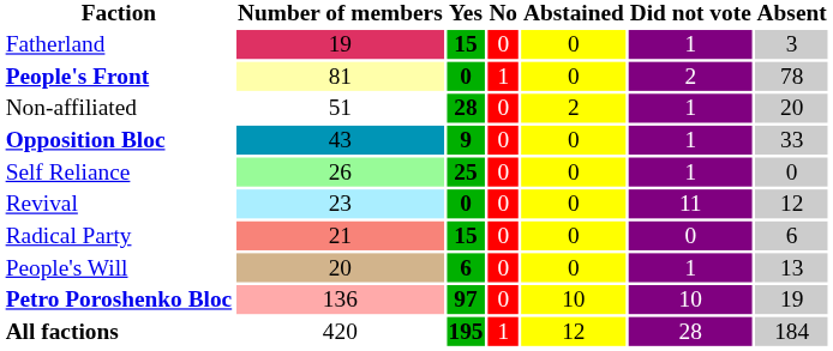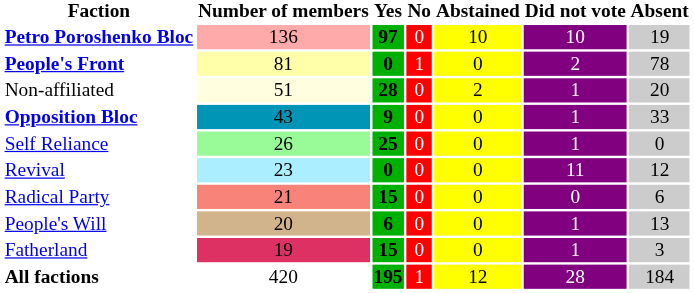 <table>
 <tr>
 <th>Faction</th>
 <th>Number of members</th>
 <th><strong>Yes</strong></th>
 <th>No</th>
 <th>Abstained</th>
 <th>Did not vote</th>
 <th>Absent</th>
 </tr>
 <tr ---->
-<td><a href='#'>Fatherland</a></td>
-<td style="text-align:center;background-color:#DE3163;">19</td>
-<td style="text-align:center;background-color:#00B000;"><strong>15</strong></td>
+<td><strong><a href='#'>Petro Poroshenko Bloc</a></strong></td>
+<td style="text-align:center;background-color:#FFAAAA;">136</td>
+<td style="text-align:center;background-color:#00B000;"><strong>97</strong></td>
 <td style="text-align:center;background-color:red;color:white;">0</td>
-<td style="text-align:center;background-color:yellow;">0</td>
-<td style="text-align:center;background-color:purple;color:white;">1</td>
-<td style="text-align:center;background-color:#cccccc;">3</td>
+<td style="text-align:center;background-color:yellow;">10</td>
+<td style="text-align:center;background-color:purple;color:white;">10</td>
+<td style="text-align:center;background-color:#cccccc;">19</td>
 </tr>
 <tr ---->
 <td><strong><a href='#'>People's Front</a></strong></td>
 <td style="text-align:center;background-color:#FFFFAA;">81</td>
 <td style="text-align:center;background-color:#00B000;"><strong>0</strong></td>
 <td style="text-align:center;background-color:red;color:white;">1</td>
 <td style="text-align:center;background-color:yellow;">0</td>
 <td style="text-align:center;background-color:purple;color:white;">2</td>
 <td style="text-align:center;background-color:#cccccc;">78</td>
 </tr>
 <tr ---->
 <td>Non-affiliated</td>
-<td style="text-align:center;">51</td>
+<td style="background: lightyellow; text-align:center;">51</td>
 <td style="text-align:center;background-color:#00B000;"><strong>28</strong></td>
 <td style="text-align:center;background-color:red;color:white;">0</td>
 <td style="text-align:center;background-color:yellow;">2</td>
 <td style="text-align:center;background-color:purple;color:white;">1</td>
 <td style="text-align:center;background-color:#cccccc;">20</td>
 </tr>
 <tr ---->
 <td><strong><a href='#'>Opposition Bloc</a></strong></td>
 <td style="text-align:center;background-color:#0095B6;">43</td>
 <td style="text-align:center;background-color:#00B000;"><strong>9</strong></td>
 <td style="text-align:center;background-color:red;color:white;">0</td>
 <td style="text-align:center;background-color:yellow;">0</td>
 <td style="text-align:center;background-color:purple;color:white;">1</td>
 <td style="text-align:center;background-color:#cccccc;">33</td>
 </tr>
 <tr ---->
 <td><a href='#'>Self Reliance</a></td>
 <td style="text-align:center;background-color:#98FB98;">26</td>
 <td style="text-align:center;background-color:#00B000;"><strong>25</strong></td>
 <td style="text-align:center;background-color:red;color:white;">0</td>
 <td style="text-align:center;background-color:yellow;">0</td>
 <td style="text-align:center;background-color:purple;color:white;">1</td>
 <td style="text-align:center;background-color:#cccccc;">0</td>
 </tr>
 <tr ---->
 <td><a href='#'>Revival</a></td>
 <td style="text-align:center;background-color:#AAEEFF;">23</td>
 <td style="text-align:center;background-color:#00B000;"><strong>0</strong></td>
 <td style="text-align:center;background-color:red;color:white;">0</td>
 <td style="text-align:center;background-color:yellow;">0</td>
 <td style="text-align:center;background-color:purple;color:white;">11</td>
 <td style="text-align:center;background-color:#cccccc;">12</td>
 </tr>
 <tr ---->
 <td><a href='#'>Radical Party</a></td>
 <td style="text-align:center;background-color:#F88379;">21</td>
 <td style="text-align:center;background-color:#00B000;"><strong>15</strong></td>
 <td style="text-align:center;background-color:red;color:white;">0</td>
 <td style="text-align:center;background-color:yellow;">0</td>
 <td style="text-align:center;background-color:purple;color:white;">0</td>
 <td style="text-align:center;background-color:#cccccc;">6</td>
 </tr>
 <tr ---->
 <td><a href='#'>People's Will</a></td>
 <td style="text-align:center;background-color:tan;">20</td>
 <td style="text-align:center;background-color:#00B000;"><strong>6</strong></td>
 <td style="text-align:center;background-color:red;color:white;">0</td>
 <td style="text-align:center;background-color:yellow;">0</td>
 <td style="text-align:center;background-color:purple;color:white;">1</td>
 <td style="text-align:center;background-color:#cccccc;">13</td>
 </tr>
 <tr ---->
-<td><strong><a href='#'>Petro Poroshenko Bloc</a></strong></td>
-<td style="text-align:center;background-color:#FFAAAA;">136</td>
-<td style="text-align:center;background-color:#00B000;"><strong>97</strong></td>
+<td><a href='#'>Fatherland</a></td>
+<td style="text-align:center;background-color:#DE3163;">19</td>
+<td style="text-align:center;background-color:#00B000;"><strong>15</strong></td>
 <td style="text-align:center;background-color:red;color:white;">0</td>
-<td style="text-align:center;background-color:yellow;">10</td>
-<td style="text-align:center;background-color:purple;color:white;">10</td>
-<td style="text-align:center;background-color:#cccccc;">19</td>
+<td style="text-align:center;background-color:yellow;">0</td>
+<td style="text-align:center;background-color:purple;color:white;">1</td>
+<td style="text-align:center;background-color:#cccccc;">3</td>
 </tr>
 <tr ---->
 <td><strong>All factions</strong></td>
 <td style="text-align:center;">420</td>
 <td style="text-align:center;background-color:#00B000;"><strong>195</strong></td>
 <td style="text-align:center;background-color:red;color:white;">1</td>
 <td style="text-align:center;background-color:yellow;">12</td>
 <td style="text-align:center;background-color:purple;color:white;">28</td>
 <td style="text-align:center;background-color:#cccccc;">184</td>
 </tr>
 <tr>
 </tr>
 </table>
